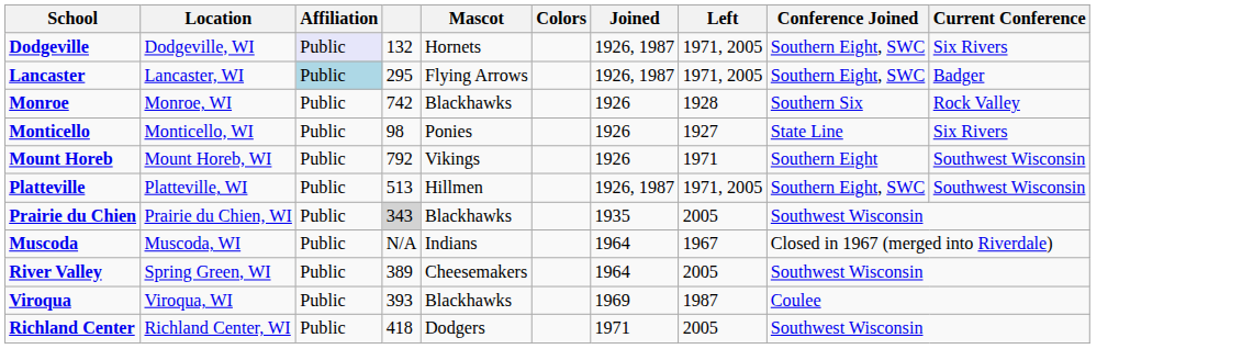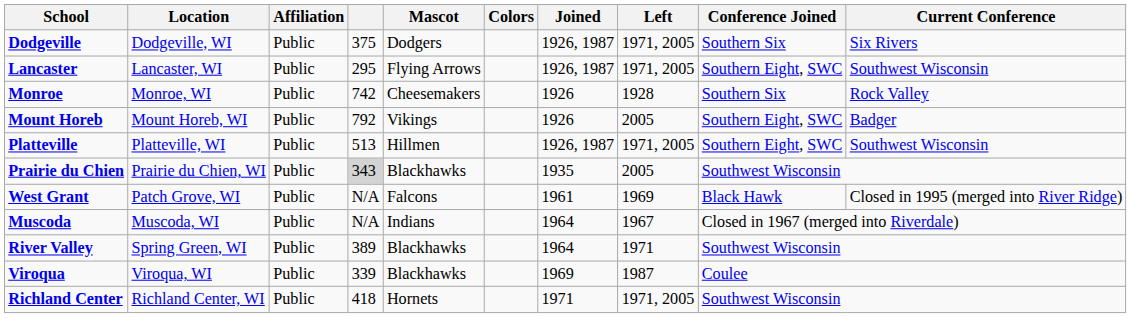 <table class="wikitable sortable">
 <tr>
 <th>School</th>
 <th>Location</th>
 <th>Affiliation</th>
 <th></th>
 <th>Mascot</th>
 <th>Colors</th>
 <th>Joined</th>
 <th>Left</th>
 <th>Conference Joined</th>
 <th>Current Conference</th>
 </tr>
 <tr>
 <td><a href='#'><strong>Dodgeville</strong></a></td>
 <td><a href='#'>Dodgeville, WI</a></td>
-<td style="background: lavender;">Public</td>
-<td>132</td>
-<td>Hornets</td>
+<td>Public</td>
+<td>375</td>
+<td>Dodgers</td>
 <td> </td>
 <td>1926, 1987</td>
 <td>1971, 2005</td>
-<td><a href='#'>Southern Eight</a>, <a href='#'>SWC</a></td>
+<td><a href='#'>Southern Six</a></td>
 <td><a href='#'>Six Rivers</a></td>
 </tr>
 <tr>
 <td><a href='#'><strong>Lancaster</strong></a></td>
 <td><a href='#'>Lancaster, WI</a></td>
-<td style="background: lightblue;">Public</td>
+<td>Public</td>
 <td>295</td>
 <td>Flying Arrows</td>
 <td> </td>
 <td>1926, 1987</td>
 <td>1971, 2005</td>
 <td><a href='#'>Southern Eight</a>, <a href='#'>SWC</a></td>
-<td><a href='#'>Badger</a></td>
+<td><a href='#'>Southwest Wisconsin</a></td>
 </tr>
 <tr>
 <td><a href='#'><strong>Monroe</strong></a></td>
 <td><a href='#'>Monroe, WI</a></td>
 <td>Public</td>
 <td>742</td>
-<td>Blackhawks</td>
+<td>Cheesemakers</td>
 <td> </td>
 <td>1926</td>
 <td>1928</td>
 <td><a href='#'>Southern Six</a></td>
 <td><a href='#'>Rock Valley</a></td>
-</tr>
-<tr>
-<td><a href='#'><strong>Monticello</strong></a></td>
-<td><a href='#'>Monticello, WI</a></td>
-<td>Public</td>
-<td>98</td>
-<td>Ponies</td>
-<td> </td>
-<td>1926</td>
-<td>1927</td>
-<td><a href='#'>State Line</a></td>
-<td><a href='#'>Six Rivers</a></td>
 </tr>
 <tr>
 <td><a href='#'><strong>Mount Horeb</strong></a></td>
 <td><a href='#'>Mount Horeb, WI</a></td>
 <td>Public</td>
 <td>792</td>
 <td>Vikings</td>
 <td> </td>
 <td>1926</td>
-<td>1971</td>
-<td><a href='#'>Southern Eight</a></td>
-<td><a href='#'>Southwest Wisconsin</a></td>
+<td>2005</td>
+<td><a href='#'>Southern Eight</a>, <a href='#'>SWC</a></td>
+<td><a href='#'>Badger</a></td>
 </tr>
 <tr>
 <td><a href='#'><strong>Platteville</strong></a></td>
 <td><a href='#'>Platteville, WI</a></td>
 <td>Public</td>
 <td>513</td>
 <td>Hillmen</td>
 <td> </td>
 <td>1926, 1987</td>
 <td>1971, 2005</td>
 <td><a href='#'>Southern Eight</a>, <a href='#'>SWC</a></td>
 <td><a href='#'>Southwest Wisconsin</a></td>
 </tr>
 <tr>
 <td><a href='#'><strong>Prairie du Chien</strong></a></td>
 <td><a href='#'>Prairie du Chien, WI</a></td>
 <td>Public</td>
 <td style="background: lightgrey;">343</td>
 <td>Blackhawks</td>
 <td> </td>
 <td>1935</td>
 <td>2005</td>
 <td colspan="2"><a href='#'>Southwest Wisconsin</a></td>
 </tr>
 <tr>
+<td><a href='#'><strong>West Grant</strong></a></td>
+<td><a href='#'>Patch Grove, WI</a></td>
+<td>Public</td>
+<td>N/A</td>
+<td>Falcons</td>
+<td> </td>
+<td>1961</td>
+<td>1969</td>
+<td><a href='#'>Black Hawk</a></td>
+<td>Closed in 1995 (merged into <a href='#'>River Ridge</a>)</td>
+</tr>
+<tr>
 <td><strong><a href='#'>Muscoda</a></strong></td>
 <td><a href='#'>Muscoda, WI</a></td>
 <td>Public</td>
 <td>N/A</td>
 <td>Indians</td>
 <td> </td>
 <td>1964</td>
 <td>1967</td>
 <td colspan="2">Closed in 1967 (merged into <a href='#'>Riverdale</a>)</td>
 </tr>
 <tr>
 <td><a href='#'><strong>River Valley</strong></a></td>
 <td><a href='#'>Spring Green, WI</a></td>
 <td>Public</td>
 <td>389</td>
-<td>Cheesemakers</td>
+<td>Blackhawks</td>
 <td> </td>
 <td>1964</td>
-<td>2005</td>
+<td>1971</td>
 <td colspan="2"><a href='#'>Southwest Wisconsin</a></td>
 </tr>
 <tr>
 <td><a href='#'><strong>Viroqua</strong></a></td>
 <td><a href='#'>Viroqua, WI</a></td>
 <td>Public</td>
-<td>393</td>
+<td>339</td>
 <td>Blackhawks</td>
 <td> </td>
 <td>1969</td>
 <td>1987</td>
 <td colspan="2"><a href='#'>Coulee</a></td>
 </tr>
 <tr>
 <td><a href='#'><strong>Richland Center</strong></a></td>
 <td><a href='#'>Richland Center, WI</a></td>
 <td>Public</td>
 <td>418</td>
-<td>Dodgers</td>
+<td>Hornets</td>
 <td> </td>
 <td>1971</td>
-<td>2005</td>
+<td>1971, 2005</td>
 <td colspan="2"><a href='#'>Southwest Wisconsin</a></td>
 </tr>
 </table>
